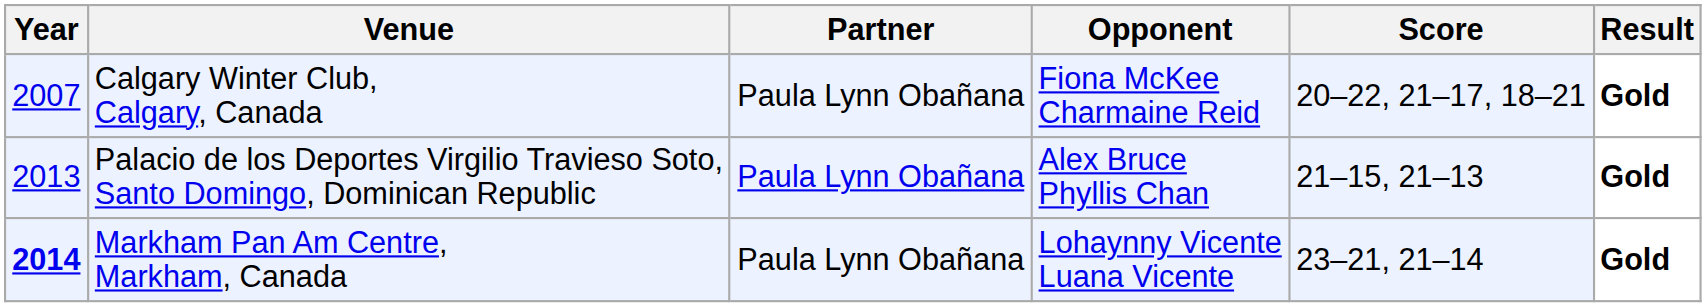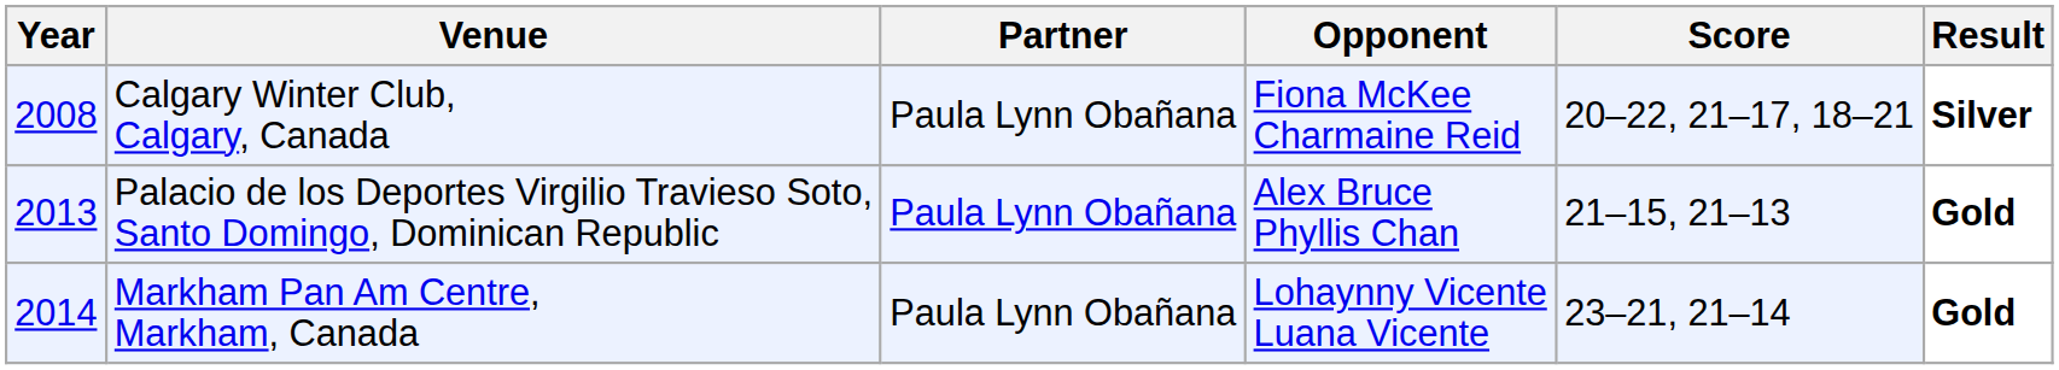 <table class="sortable wikitable" style="font-size: 90%;">
 <tr>
 <th>Year</th>
 <th>Venue</th>
 <th>Partner</th>
 <th>Opponent</th>
 <th>Score</th>
 <th>Result</th>
 </tr>
 <tr style="background:#ECF2FF">
-<td align="center"><a href='#'>2007</a></td>
+<td align="center"><a href='#'>2008</a></td>
 <td align="left">Calgary Winter Club,<br><a href='#'>Calgary</a>, Canada</td>
 <td align="left"> Paula Lynn Obañana</td>
 <td align="left"> <a href='#'>Fiona McKee</a> <br>  <a href='#'>Charmaine Reid</a></td>
 <td align="left">20–22, 21–17, 18–21</td>
-<td style="text-align:left; background:white"> <strong>Gold</strong></td>
+<td style="text-align:left; background:white"> <strong>Silver</strong></td>
 </tr>
 <tr style="background:#ECF2FF">
 <td align="center"><a href='#'>2013</a></td>
 <td align="left">Palacio de los Deportes Virgilio Travieso Soto,<br><a href='#'>Santo Domingo</a>, Dominican Republic</td>
 <td align="left"> <a href='#'>Paula Lynn Obañana</a></td>
 <td align="left"> <a href='#'>Alex Bruce</a> <br>  <a href='#'>Phyllis Chan</a></td>
 <td align="left">21–15, 21–13</td>
 <td style="text-align:left; background:white"> <strong>Gold</strong></td>
 </tr>
 <tr style="background:#ECF2FF">
-<td align="center"><strong><a href='#'>2014</a></strong></td>
+<td align="center"><a href='#'>2014</a></td>
 <td align="left"><a href='#'>Markham Pan Am Centre</a>,<br><a href='#'>Markham</a>, Canada</td>
 <td align="left"> Paula Lynn Obañana</td>
 <td align="left"> <a href='#'>Lohaynny Vicente</a> <br>  <a href='#'>Luana Vicente</a></td>
 <td align="left">23–21, 21–14</td>
 <td style="text-align:left; background:white"> <strong>Gold</strong></td>
 </tr>
 </table>
